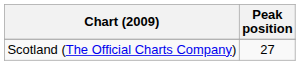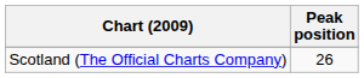 <table class="wikitable sortable">
 <tr>
 <th>Chart (2009)</th>
 <th align="left">Peak<br>position</th>
 </tr>
 <tr>
 </tr>
 <tr>
 </tr>
 <tr>
 </tr>
 <tr>
 </tr>
 <tr>
 </tr>
 <tr>
 </tr>
 <tr>
 </tr>
 <tr>
 </tr>
 <tr>
 </tr>
 <tr>
 </tr>
 <tr>
 <td>Scotland (<a href='#'>The Official Charts Company</a>)</td>
-<td style="text-align:center;">27</td>
+<td style="text-align:center;">26</td>
 </tr>
 </table>
